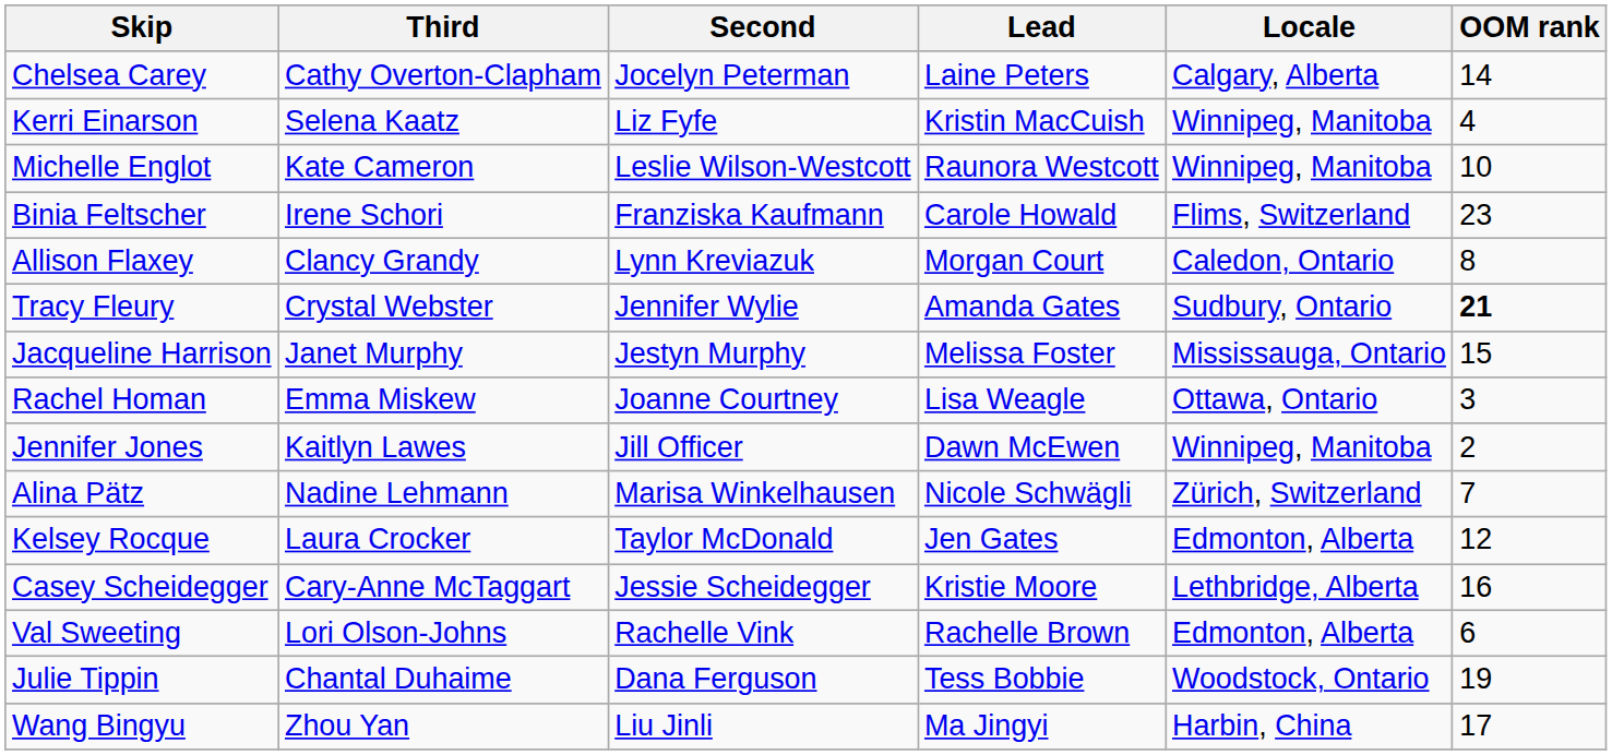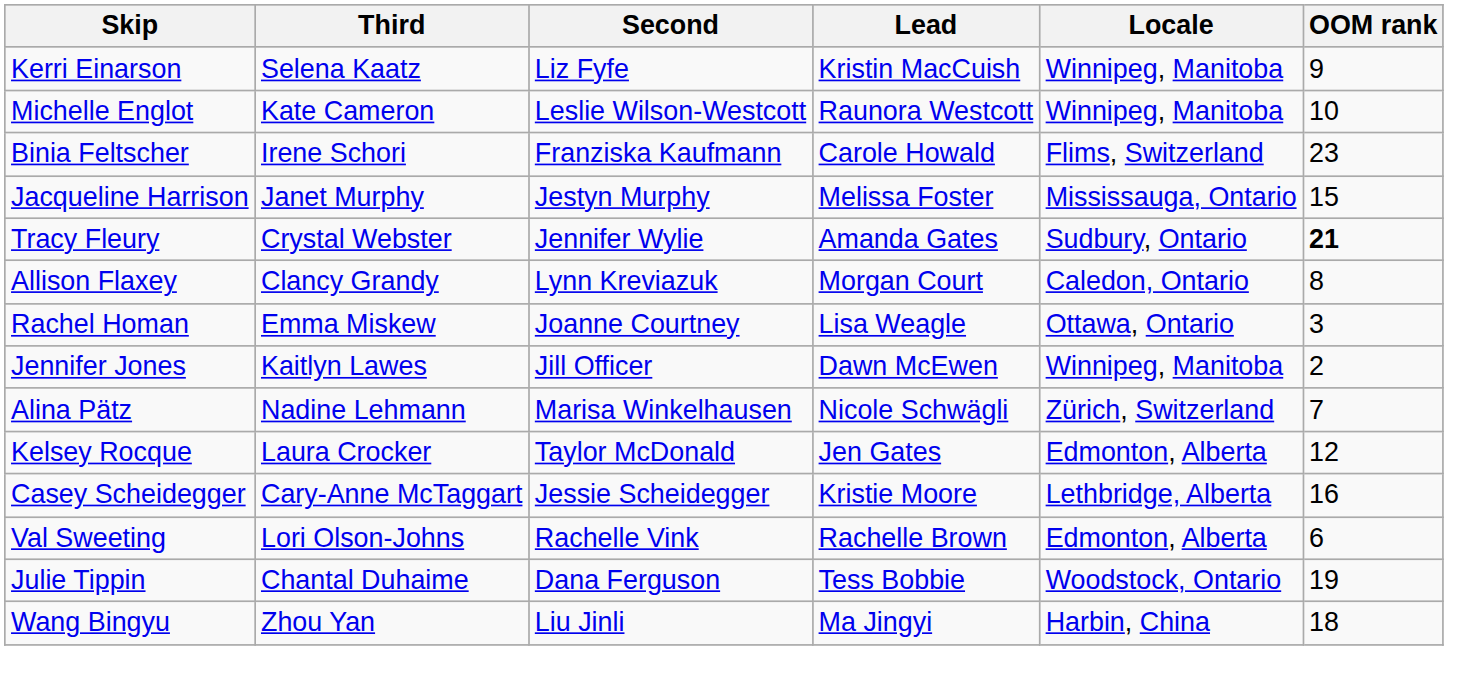 <table class=wikitable>
 <tr>
 <th>Skip</th>
 <th>Third</th>
 <th>Second</th>
 <th>Lead</th>
 <th>Locale</th>
 <th>OOM rank</th>
 </tr>
 <tr>
-<td><a href='#'>Chelsea Carey</a></td>
-<td><a href='#'>Cathy Overton-Clapham</a></td>
-<td><a href='#'>Jocelyn Peterman</a></td>
-<td><a href='#'>Laine Peters</a></td>
-<td> <a href='#'>Calgary</a>, <a href='#'>Alberta</a></td>
-<td>14</td>
-</tr>
-<tr>
 <td><a href='#'>Kerri Einarson</a></td>
 <td><a href='#'>Selena Kaatz</a></td>
 <td><a href='#'>Liz Fyfe</a></td>
 <td><a href='#'>Kristin MacCuish</a></td>
 <td> <a href='#'>Winnipeg</a>, <a href='#'>Manitoba</a></td>
-<td>4</td>
+<td>9</td>
 </tr>
 <tr>
 <td><a href='#'>Michelle Englot</a></td>
 <td><a href='#'>Kate Cameron</a></td>
 <td><a href='#'>Leslie Wilson-Westcott</a></td>
 <td><a href='#'>Raunora Westcott</a></td>
 <td> <a href='#'>Winnipeg</a>, <a href='#'>Manitoba</a></td>
 <td>10</td>
 </tr>
 <tr>
 <td><a href='#'>Binia Feltscher</a></td>
 <td><a href='#'>Irene Schori</a></td>
 <td><a href='#'>Franziska Kaufmann</a></td>
 <td><a href='#'>Carole Howald</a></td>
 <td> <a href='#'>Flims</a>, <a href='#'>Switzerland</a></td>
 <td>23</td>
 </tr>
 <tr>
-<td><a href='#'>Allison Flaxey</a></td>
-<td><a href='#'>Clancy Grandy</a></td>
-<td><a href='#'>Lynn Kreviazuk</a></td>
-<td><a href='#'>Morgan Court</a></td>
-<td> <a href='#'>Caledon, Ontario</a></td>
-<td>8</td>
+<td><a href='#'>Jacqueline Harrison</a></td>
+<td><a href='#'>Janet Murphy</a></td>
+<td><a href='#'>Jestyn Murphy</a></td>
+<td><a href='#'>Melissa Foster</a></td>
+<td> <a href='#'>Mississauga, Ontario</a></td>
+<td>15</td>
 </tr>
 <tr>
 <td><a href='#'>Tracy Fleury</a></td>
 <td><a href='#'>Crystal Webster</a></td>
 <td><a href='#'>Jennifer Wylie</a></td>
 <td><a href='#'>Amanda Gates</a></td>
 <td> <a href='#'>Sudbury</a>, <a href='#'>Ontario</a></td>
 <td><strong>21</strong></td>
 </tr>
 <tr>
-<td><a href='#'>Jacqueline Harrison</a></td>
-<td><a href='#'>Janet Murphy</a></td>
-<td><a href='#'>Jestyn Murphy</a></td>
-<td><a href='#'>Melissa Foster</a></td>
-<td> <a href='#'>Mississauga, Ontario</a></td>
-<td>15</td>
+<td><a href='#'>Allison Flaxey</a></td>
+<td><a href='#'>Clancy Grandy</a></td>
+<td><a href='#'>Lynn Kreviazuk</a></td>
+<td><a href='#'>Morgan Court</a></td>
+<td> <a href='#'>Caledon, Ontario</a></td>
+<td>8</td>
 </tr>
 <tr>
 <td><a href='#'>Rachel Homan</a></td>
 <td><a href='#'>Emma Miskew</a></td>
 <td><a href='#'>Joanne Courtney</a></td>
 <td><a href='#'>Lisa Weagle</a></td>
 <td> <a href='#'>Ottawa</a>, <a href='#'>Ontario</a></td>
 <td>3</td>
 </tr>
 <tr>
 <td><a href='#'>Jennifer Jones</a></td>
 <td><a href='#'>Kaitlyn Lawes</a></td>
 <td><a href='#'>Jill Officer</a></td>
 <td><a href='#'>Dawn McEwen</a></td>
 <td> <a href='#'>Winnipeg</a>, <a href='#'>Manitoba</a></td>
 <td>2</td>
 </tr>
 <tr>
 <td><a href='#'>Alina Pätz</a></td>
 <td><a href='#'>Nadine Lehmann</a></td>
 <td><a href='#'>Marisa Winkelhausen</a></td>
 <td><a href='#'>Nicole Schwägli</a></td>
 <td> <a href='#'>Zürich</a>, <a href='#'>Switzerland</a></td>
 <td>7</td>
 </tr>
 <tr>
 <td><a href='#'>Kelsey Rocque</a></td>
 <td><a href='#'>Laura Crocker</a></td>
 <td><a href='#'>Taylor McDonald</a></td>
 <td><a href='#'>Jen Gates</a></td>
 <td> <a href='#'>Edmonton</a>, <a href='#'>Alberta</a></td>
 <td>12</td>
 </tr>
 <tr>
 <td><a href='#'>Casey Scheidegger</a></td>
 <td><a href='#'>Cary-Anne McTaggart</a></td>
 <td><a href='#'>Jessie Scheidegger</a></td>
 <td><a href='#'>Kristie Moore</a></td>
 <td> <a href='#'>Lethbridge, Alberta</a></td>
 <td>16</td>
 </tr>
 <tr>
 <td><a href='#'>Val Sweeting</a></td>
 <td><a href='#'>Lori Olson-Johns</a></td>
 <td><a href='#'>Rachelle Vink</a></td>
 <td><a href='#'>Rachelle Brown</a></td>
 <td> <a href='#'>Edmonton</a>, <a href='#'>Alberta</a></td>
 <td>6</td>
 </tr>
 <tr>
 <td><a href='#'>Julie Tippin</a></td>
 <td><a href='#'>Chantal Duhaime</a></td>
 <td><a href='#'>Dana Ferguson</a></td>
 <td><a href='#'>Tess Bobbie</a></td>
 <td> <a href='#'>Woodstock, Ontario</a></td>
 <td>19</td>
 </tr>
 <tr>
 <td><a href='#'>Wang Bingyu</a></td>
 <td><a href='#'>Zhou Yan</a></td>
 <td><a href='#'>Liu Jinli</a></td>
 <td><a href='#'>Ma Jingyi</a></td>
 <td> <a href='#'>Harbin</a>, <a href='#'>China</a></td>
-<td>17</td>
+<td>18</td>
 </tr>
 </table>
